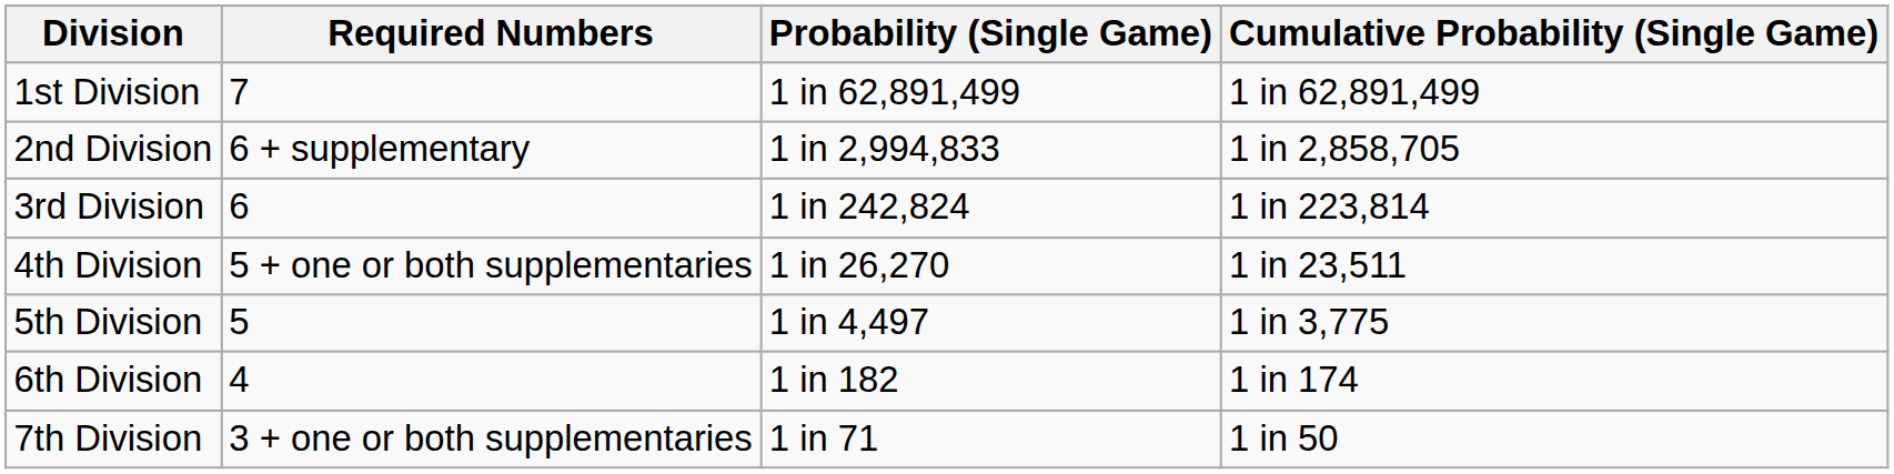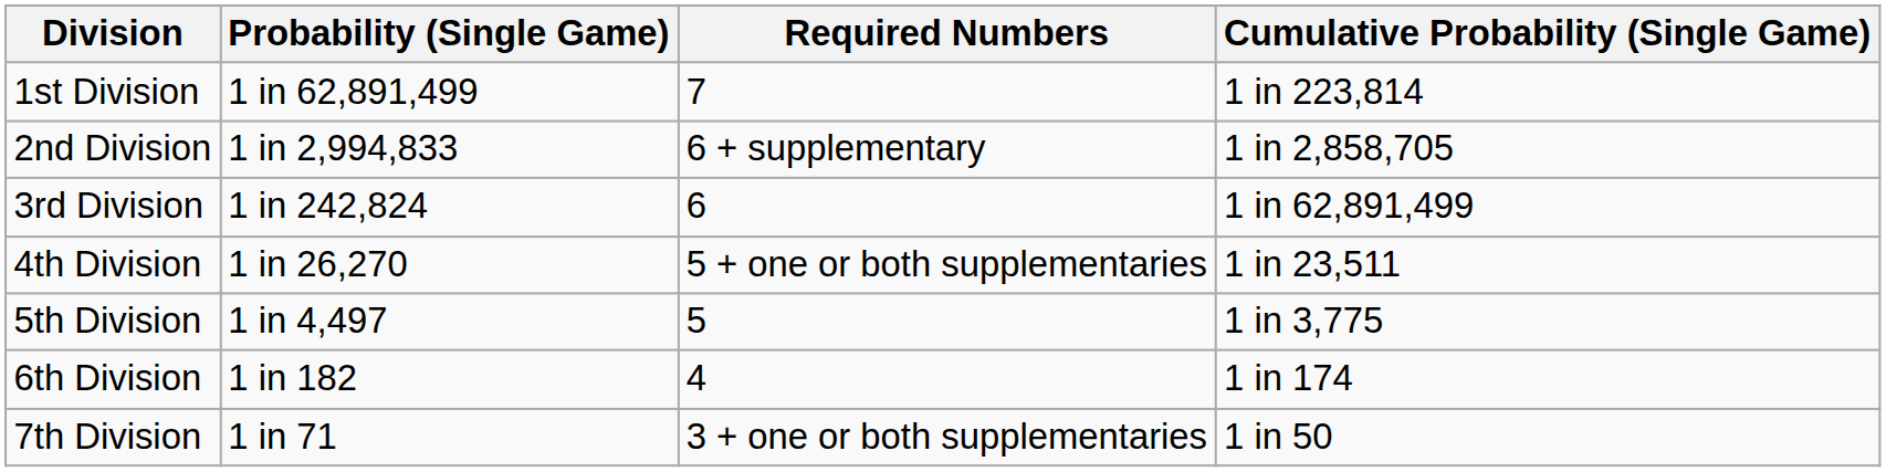 <table class="wikitable">
 <tr>
 <th>Division</th>
+<th>Probability (Single Game)</th>
 <th>Required Numbers</th>
-<th>Probability (Single Game)</th>
 <th>Cumulative Probability (Single Game)</th>
 </tr>
 <tr>
 <td>1st Division</td>
+<td>1 in 62,891,499</td>
 <td>7</td>
-<td>1 in 62,891,499</td>
-<td>1 in 62,891,499</td>
+<td>1 in 223,814</td>
 </tr>
 <tr>
 <td>2nd Division</td>
+<td>1 in 2,994,833</td>
 <td>6 + supplementary</td>
-<td>1 in 2,994,833</td>
 <td>1 in 2,858,705</td>
 </tr>
 <tr>
 <td>3rd Division</td>
+<td>1 in 242,824</td>
 <td>6</td>
-<td>1 in 242,824</td>
-<td>1 in 223,814</td>
+<td>1 in 62,891,499</td>
 </tr>
 <tr>
 <td>4th Division</td>
+<td>1 in 26,270</td>
 <td>5 + one or both supplementaries</td>
-<td>1 in 26,270</td>
 <td>1 in 23,511</td>
 </tr>
 <tr>
 <td>5th Division</td>
+<td>1 in 4,497</td>
 <td>5</td>
-<td>1 in 4,497</td>
 <td>1 in 3,775</td>
 </tr>
 <tr>
 <td>6th Division</td>
+<td>1 in 182</td>
 <td>4</td>
-<td>1 in 182</td>
 <td>1 in 174</td>
 </tr>
 <tr>
 <td>7th Division</td>
+<td>1 in 71</td>
 <td>3 + one or both supplementaries</td>
-<td>1 in 71</td>
 <td>1 in 50</td>
 </tr>
 </table>
